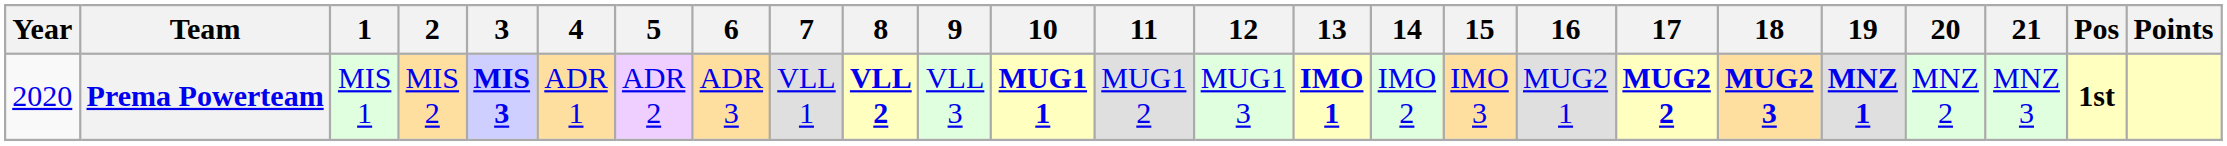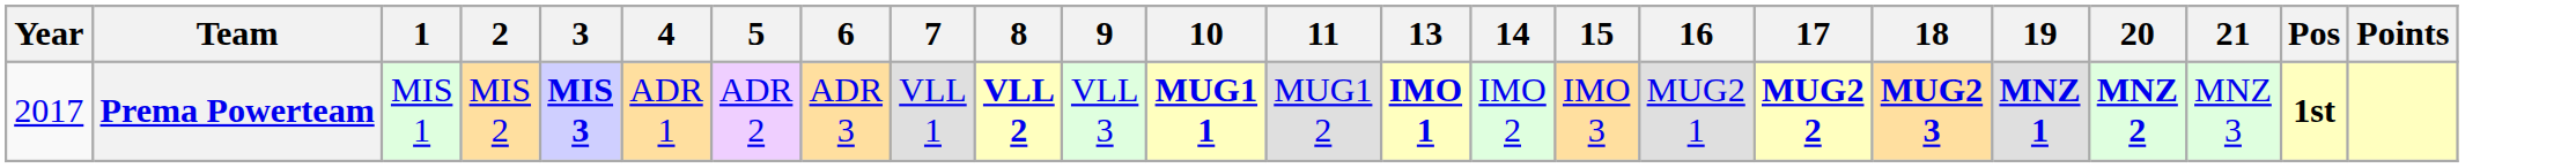 <table class="wikitable" style="text-align:center; font-size:85%">
 <tr>
 <th>Year</th>
 <th>Team</th>
 <th>1</th>
 <th>2</th>
 <th>3</th>
 <th>4</th>
 <th>5</th>
 <th>6</th>
 <th>7</th>
 <th>8</th>
 <th>9</th>
 <th>10</th>
 <th>11</th>
-<th>12</th>
 <th>13</th>
 <th>14</th>
 <th>15</th>
 <th>16</th>
 <th>17</th>
 <th>18</th>
 <th>19</th>
 <th>20</th>
 <th>21</th>
 <th>Pos</th>
 <th>Points</th>
 </tr>
 <tr>
-<td><a href='#'>2020</a></td>
+<td><a href='#'>2017</a></td>
 <th nowrap><a href='#'>Prema Powerteam</a></th>
 <td style="background:#DFFFDF"><a href='#'>MIS<br>1</a><br></td>
 <td style="background:#FFDF9F"><a href='#'>MIS<br>2</a><br></td>
 <td style="background:#CFCFFF"><strong><a href='#'>MIS<br>3</a><br></strong></td>
 <td style="background:#FFDF9F"><a href='#'>ADR<br>1</a><br></td>
 <td style="background:#EFCFFF"><a href='#'>ADR<br>2</a><br></td>
 <td style="background:#FFDF9F"><a href='#'>ADR<br>3</a><br></td>
 <td style="background:#DFDFDF"><a href='#'>VLL<br>1</a><br></td>
 <td style="background:#FFFFBF"><strong><a href='#'>VLL<br>2</a></strong><br></td>
 <td style="background:#DFFFDF"><a href='#'>VLL<br>3</a><br></td>
 <td style="background:#FFFFBF"><strong><a href='#'>MUG1<br>1</a></strong><br></td>
 <td style="background:#DFDFDF"><a href='#'>MUG1<br>2</a><br></td>
-<td style="background:#DFFFDF"><a href='#'>MUG1<br>3</a><br></td>
 <td style="background:#FFFFBF"><strong><a href='#'>IMO<br>1</a></strong><br></td>
 <td style="background:#DFFFDF"><a href='#'>IMO<br>2</a><br></td>
 <td style="background:#FFDF9F"><a href='#'>IMO<br>3</a><br></td>
 <td style="background:#DFDFDF"><a href='#'>MUG2<br>1</a><br></td>
 <td style="background:#FFFFBF"><strong><a href='#'>MUG2<br>2</a></strong><br></td>
 <td style="background:#FFDF9F"><strong><a href='#'>MUG2<br>3</a></strong><br></td>
 <td style="background:#DFDFDF"><strong><a href='#'>MNZ<br>1</a></strong><br></td>
-<td style="background:#DFFFDF"><a href='#'>MNZ<br>2</a><br></td>
+<td style="background:#DFFFDF"><strong><a href='#'>MNZ<br>2</a><br></strong></td>
 <td style="background:#DFFFDF"><a href='#'>MNZ<br>3</a><br></td>
 <th style="background:#FFFFBF">1st</th>
 <th style="background:#FFFFBF"></th>
 </tr>
 </table>
